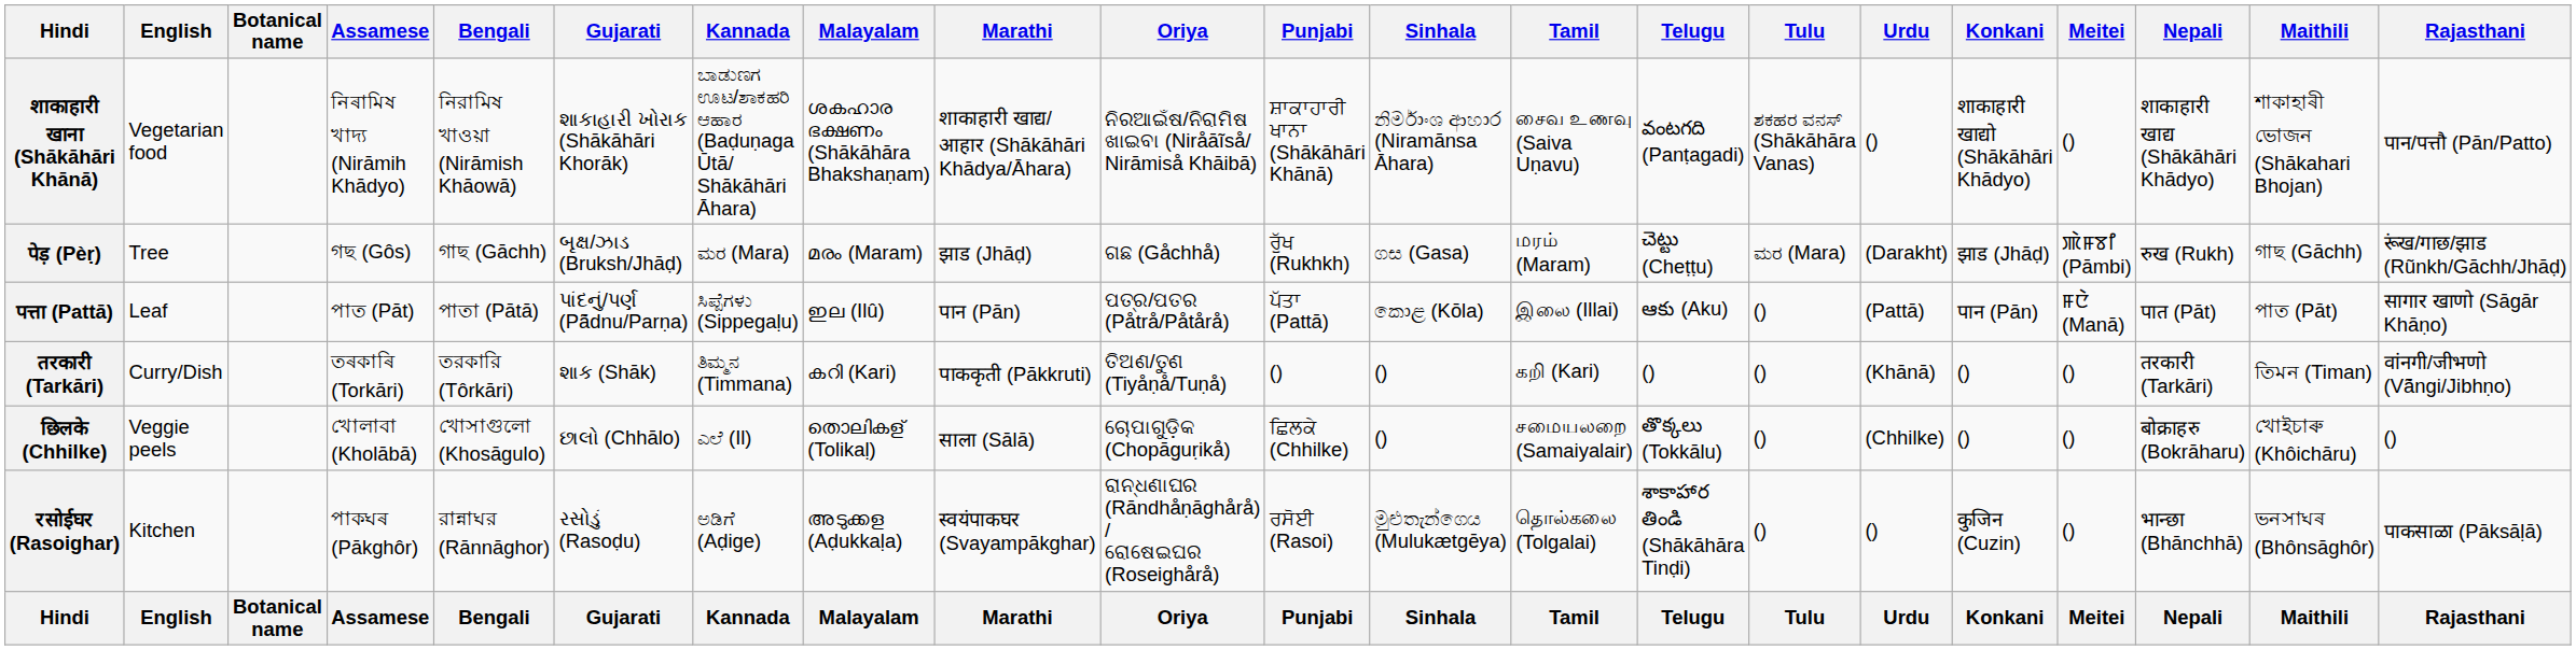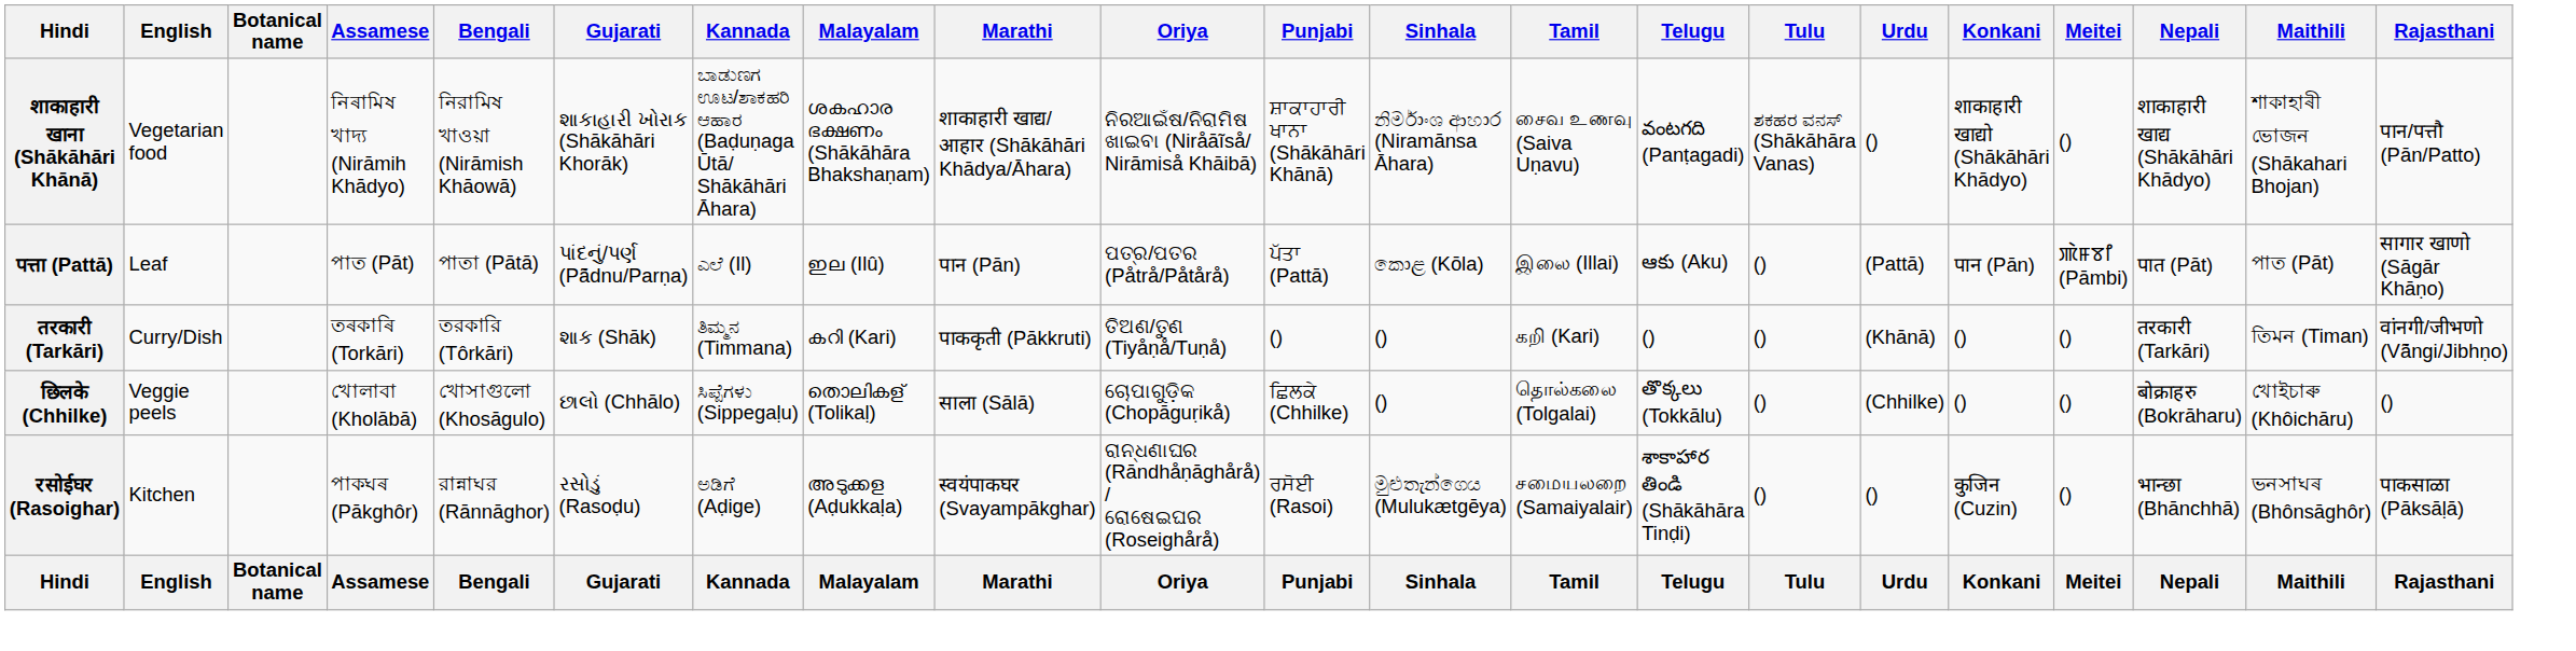 <table class="wikitable sortable">
 <tr>
 <th>Hindi</th>
 <th>English</th>
 <th>Botanical name</th>
 <th><a href='#'>Assamese</a></th>
 <th><a href='#'>Bengali</a></th>
 <th><a href='#'>Gujarati</a></th>
 <th><a href='#'>Kannada</a></th>
 <th><a href='#'>Malayalam</a></th>
 <th><a href='#'>Marathi</a></th>
 <th><a href='#'>Oriya</a></th>
 <th><a href='#'>Punjabi</a></th>
 <th><a href='#'>Sinhala</a></th>
 <th><a href='#'>Tamil</a></th>
 <th><a href='#'>Telugu</a></th>
 <th><a href='#'>Tulu</a></th>
 <th><a href='#'>Urdu</a></th>
 <th><a href='#'>Konkani</a></th>
 <th><a href='#'>Meitei</a></th>
 <th><a href='#'>Nepali</a></th>
 <th><a href='#'>Maithili</a></th>
 <th><a href='#'>Rajasthani</a></th>
 </tr>
 <tr>
 <th>शाकाहारी खाना (Shākāhāri Khānā)</th>
 <td>Vegetarian food</td>
 <td></td>
 <td>নিৰামিষ খাদ্য (Nirāmih Khādyo)</td>
 <td>নিরামিষ খাওয়া (Nirāmish Khāowā)</td>
 <td>શાકાહારી ખોરાક (Shākāhāri Khorāk)</td>
 <td>ಬಾಡುಣಗ ಊಟ/ಶಾಕಹರಿ ಆಹಾರ (Baḍuṇaga Ūtā/ Shākāhāri Āhara)</td>
 <td>ശകഹാര ഭക്ഷണം (Shākāhāra Bhakshaṇam)</td>
 <td>शाकाहारी खाद्य/आहार (Shākāhāri Khādya/Āhara)</td>
 <td>ନିରଆଇଁଷ/ନିରାମିଷ ଖାଇବା (Niråāĩså/ Nirāmiså Khāibā)</td>
 <td>ਸ਼ਾਕਾਹਾਰੀ ਖਾਨਾ (Shākāhāri Khānā)</td>
 <td>නිර්මාංශ ආහාර  (Niramānsa Āhara)</td>
 <td>சைவ உணவு (Saiva Uṇavu)</td>
 <td>వంటగది (Panṭagadi)</td>
 <td>ಶಕಹರ ವನಸ್ (Shākāhāra Vanas)</td>
 <td>()</td>
 <td>शाकाहारी खाद्यो (Shākāhāri Khādyo)</td>
 <td>()</td>
 <td>शाकाहारी खाद्य (Shākāhāri Khādyo)</td>
 <td>শাকাহাৰী ভোজন (Shākahari Bhojan)</td>
 <td>पान/पत्तौ (Pān/Patto)</td>
 </tr>
 <tr>
-<th>पेड़  (Pèṛ)</th>
-<td>Tree</td>
-<td></td>
-<td>গছ (Gôs)</td>
-<td>গাছ (Gāchh)</td>
-<td>બૃક્ષ/ઝાડ (Bruksh/Jhāḍ)</td>
-<td>ಮರ (Mara)</td>
-<td>മരം (Maram)</td>
-<td>झाड (Jhāḍ)</td>
-<td>ଗଛ (Gåchhå)</td>
-<td>ਰੁੱਖ (Rukhkh)</td>
-<td>ගස (Gasa)</td>
-<td>மரம் (Maram)</td>
-<td>చెట్టు (Cheṭṭu)</td>
-<td>ಮರ (Mara)</td>
-<td>(Darakht)</td>
-<td>झाड (Jhāḍ)</td>
-<td>ꯄꯥꯝꯕꯤ (Pāmbi)</td>
-<td>रुख (Rukh)</td>
-<td>গাছ (Gāchh)</td>
-<td>रूंख/गाछ/झाड (Rũnkh/Gāchh/Jhāḍ)</td>
-</tr>
-<tr>
 <th>पत्ता (Pattā)</th>
 <td>Leaf</td>
 <td></td>
 <td>পাত (Pāt)</td>
 <td>পাতা (Pātā)</td>
 <td>પાંદનું/પર્ણ (Pā̃dnu/Parṇa)</td>
-<td>ಸಿಪ್ಪೆಗಳು (Sippegaḷu)</td>
+<td>ಎಲೆ (Il)</td>
 <td>ഇല (Ilû)</td>
 <td>पान (Pān)</td>
 <td>ପତ୍ର/ପତର (Påtrå/Påtårå)</td>
 <td>ਪੱਤਾ (Pattā)</td>
 <td>කොළ (Kōla)</td>
 <td>இலை (Illai)</td>
 <td>ఆకు (Aku)</td>
 <td>()</td>
 <td>(Pattā)</td>
 <td>पान (Pān)</td>
-<td>ꯝꯅꯥ (Manā)</td>
+<td>ꯄꯥꯝꯕꯤ (Pāmbi)</td>
 <td>पात (Pāt)</td>
 <td>পাত (Pāt)</td>
 <td>सागार खाणो (Sāgār Khāṇo)</td>
 </tr>
 <tr>
 <th>तरकारी (Tarkāri)</th>
 <td>Curry/Dish</td>
 <td></td>
 <td>তৰকাৰি (Torkāri)</td>
 <td>তরকারি (Tôrkāri)</td>
 <td>શાક (Shāk)</td>
 <td>ತಿಮ್ಮನ (Timmana)</td>
 <td>കറി (Kari)</td>
 <td>पाककृती (Pākkruti)</td>
 <td>ତିଅଣ/ତୁଣ (Tiyåṇå/Tuṇå)</td>
 <td>()</td>
 <td>()</td>
 <td>கறி (Kari)</td>
 <td>()</td>
 <td>()</td>
 <td>(Khānā)</td>
 <td>()</td>
 <td>()</td>
 <td>तरकारी (Tarkāri)</td>
 <td>তিমন (Timan)</td>
 <td>वांनगी/जीभणो (Vā̃ngi/Jibhṇo)</td>
 </tr>
 <tr>
 <th>छिलके (Chhilke)</th>
 <td>Veggie peels</td>
 <td></td>
 <td>খোলাবা (Kholābā)</td>
 <td>খোসাগুলো (Khosāgulo)</td>
 <td>છાલો (Chhālo)</td>
-<td>ಎಲೆ (Il)</td>
+<td>ಸಿಪ್ಪೆಗಳು (Sippegaḷu)</td>
 <td>തൊലികള് (Tolikaḷ)</td>
 <td>साला (Sālā)</td>
 <td>ଚୋପାଗୁଡ଼ିକ (Chopāguṛikå)</td>
 <td>ਛਿਲਕੇ (Chhilke)</td>
 <td>()</td>
-<td>சமையலறை (Samaiyalair)</td>
+<td>தொல்கலை (Tolgalai)</td>
 <td>తొక్కలు (Tokkālu)</td>
 <td>()</td>
 <td>(Chhilke)</td>
 <td>()</td>
 <td>()</td>
 <td>बोक्राहरु (Bokrāharu)</td>
 <td>খোইচাৰু (Khôichāru)</td>
 <td>()</td>
 </tr>
 <tr>
 <th>रसोईघर (Rasoighar)</th>
 <td>Kitchen</td>
 <td></td>
 <td>পাকঘৰ (Pākghôr)</td>
 <td>রান্নাঘর (Rānnāghor)</td>
 <td>રસોડું (Rasoḍu)</td>
 <td>ಅಡಿಗೆ (Aḍige)</td>
 <td>അടുക്കള (Aḍukkaḷa)</td>
 <td>स्वयंपाकघर (Svayampākghar)</td>
 <td>ରାନ୍ଧଣାଘର (Rāndhåṇāghårå) /<br> ରୋଷେଇଘର (Roseighårå)</td>
 <td>ਰਸੋਈ (Rasoi)</td>
 <td>මුළුතැන්ගෙය (Mulukætgēya)</td>
-<td>தொல்கலை (Tolgalai)</td>
+<td>சமையலறை (Samaiyalair)</td>
 <td>శాకాహార తిండి (Shākāhāra Tinḍi)</td>
 <td>()</td>
 <td>()</td>
 <td>कुजिन (Cuzin)</td>
 <td>()</td>
 <td>भान्छा (Bhānchhā)</td>
 <td>ভনসাঘৰ (Bhônsāghôr)</td>
 <td>पाकसाळा (Pāksāḷā)</td>
 </tr>
 <tr class="sortbottom">
 <th>Hindi</th>
 <th>English</th>
 <th>Botanical name</th>
 <th>Assamese</th>
 <th>Bengali</th>
 <th>Gujarati</th>
 <th>Kannada</th>
 <th>Malayalam</th>
 <th>Marathi</th>
 <th>Oriya</th>
 <th>Punjabi</th>
 <th>Sinhala</th>
 <th>Tamil</th>
 <th>Telugu</th>
 <th>Tulu</th>
 <th>Urdu</th>
 <th>Konkani</th>
 <th>Meitei</th>
 <th>Nepali</th>
 <th>Maithili</th>
 <th>Rajasthani</th>
 </tr>
 </table>
